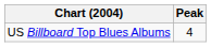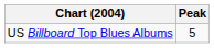 <table class="wikitable sortable">
 <tr>
 <th>Chart (2004)</th>
 <th>Peak</th>
 </tr>
 <tr>
 <td>US <a href='#'><em>Billboard</em> Top Blues Albums</a></td>
-<td align="center">4</td>
+<td align="center">5</td>
 </tr>
 </table>
